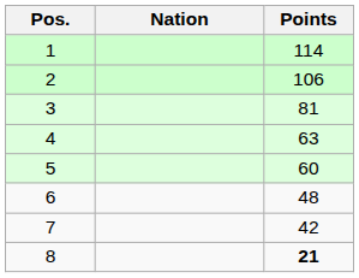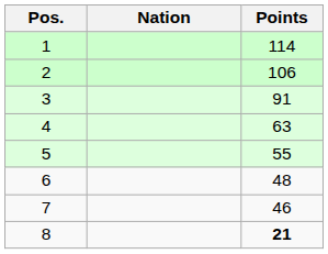 <table class="wikitable gauche" cellspacing="1" style="width:300px;">
 <tr style="background:#efefef; text-align:center;">
 <th style="width:70px;">Pos.</th>
 <th>Nation</th>
 <th style="width:70px;">Points</th>
 </tr>
 <tr style="vertical-align:top; text-align:center; background:#ccffcc;">
 <td>1</td>
 <td style="text-align:left;"></td>
 <td>114</td>
 </tr>
 <tr style="vertical-align:top; text-align:center; background:#ccffcc;">
 <td>2</td>
 <td style="text-align:left;"></td>
 <td>106</td>
 </tr>
 <tr style="vertical-align:top; text-align:center; background:#ddffdd;">
 <td>3</td>
 <td style="text-align:left;"></td>
-<td>81</td>
+<td>91</td>
 </tr>
 <tr style="vertical-align:top; text-align:center; background:#ddffdd;">
 <td>4</td>
 <td style="text-align:left;"></td>
 <td>63</td>
 </tr>
 <tr style="vertical-align:top; text-align:center; background:#ddffdd;">
 <td>5</td>
 <td style="text-align:left;"></td>
-<td>60</td>
+<td>55</td>
 </tr>
 <tr style="vertical-align:top; text-align:center;">
 <td>6</td>
 <td style="text-align:left;"></td>
 <td>48</td>
 </tr>
 <tr style="vertical-align:top; text-align:center;">
 <td>7</td>
 <td style="text-align:left;"></td>
-<td>42</td>
+<td>46</td>
 </tr>
 <tr style="vertical-align:top; text-align:center;">
 <td>8</td>
 <td style="text-align:left;"></td>
 <td><strong>21</strong></td>
 </tr>
 </table>
